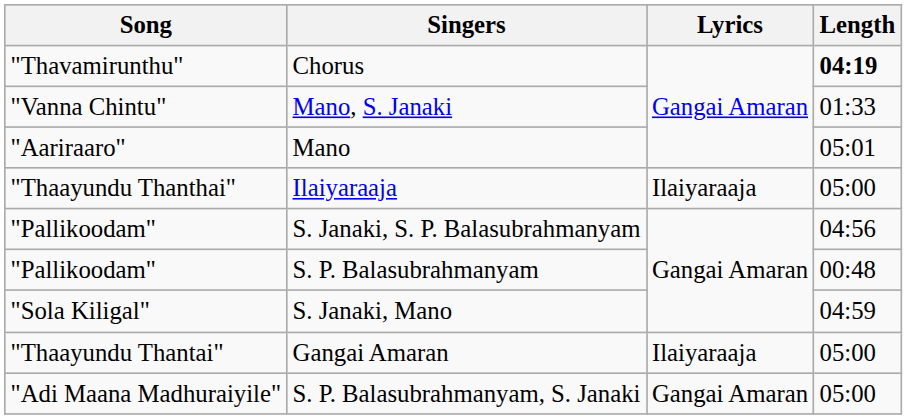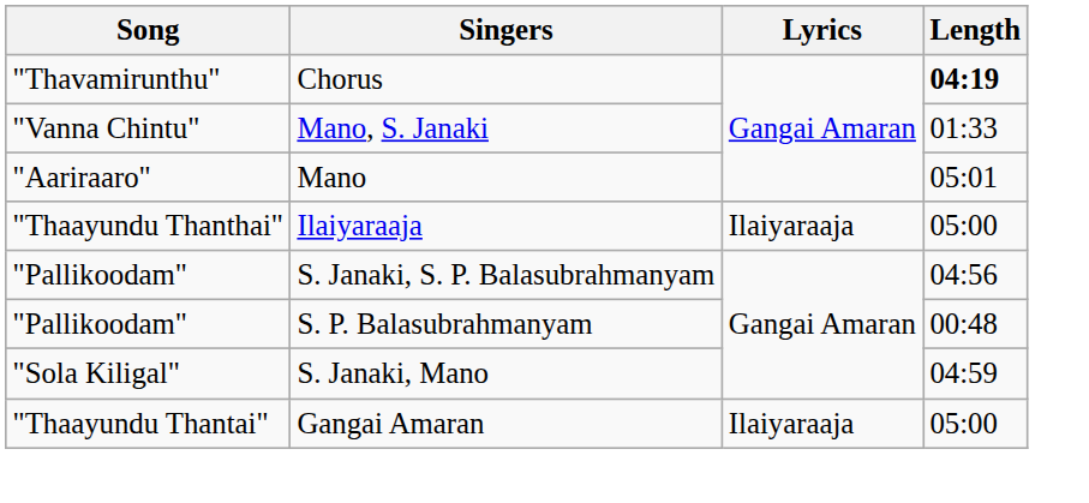 <table class="wikitable" style="font-size:95%;">
 <tr>
 <th>Song</th>
 <th>Singers</th>
 <th>Lyrics</th>
 <th>Length</th>
 </tr>
 <tr>
 <td>"Thavamirunthu"</td>
 <td>Chorus</td>
 <td rowspan=3><a href='#'>Gangai Amaran</a></td>
 <td><strong>04:19</strong></td>
 </tr>
 <tr>
 <td>"Vanna Chintu"</td>
 <td><a href='#'>Mano</a>, <a href='#'>S. Janaki</a></td>
 <td>01:33</td>
 </tr>
 <tr>
 <td>"Aariraaro"</td>
 <td>Mano</td>
 <td>05:01</td>
 </tr>
 <tr>
 <td>"Thaayundu Thanthai"</td>
 <td><a href='#'>Ilaiyaraaja</a></td>
 <td>Ilaiyaraaja</td>
 <td>05:00</td>
 </tr>
 <tr>
 <td>"Pallikoodam"</td>
 <td>S. Janaki, S. P. Balasubrahmanyam</td>
 <td rowspan=3>Gangai Amaran</td>
 <td>04:56</td>
 </tr>
 <tr>
 <td>"Pallikoodam"</td>
 <td>S. P. Balasubrahmanyam</td>
 <td>00:48</td>
 </tr>
 <tr>
 <td>"Sola Kiligal"</td>
 <td>S. Janaki, Mano</td>
 <td>04:59</td>
 </tr>
 <tr>
 <td>"Thaayundu Thantai"</td>
 <td>Gangai Amaran</td>
 <td>Ilaiyaraaja</td>
 <td>05:00</td>
 </tr>
-<tr>
-<td>"Adi Maana Madhuraiyile"</td>
-<td>S. P. Balasubrahmanyam, S. Janaki</td>
-<td>Gangai Amaran</td>
-<td>05:00</td>
-</tr>
 </table>
